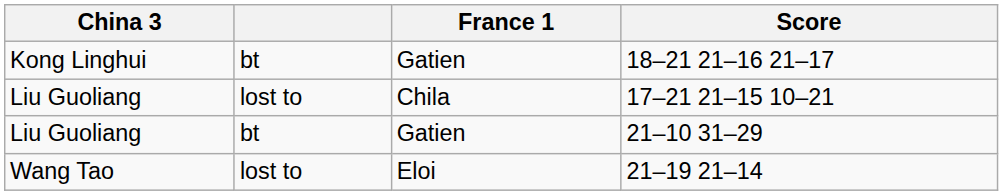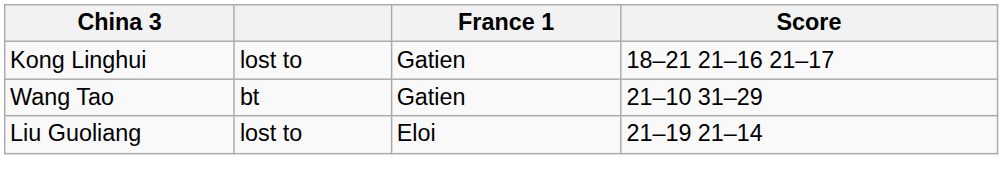 <table class="wikitable">
 <tr>
 <th width=150> China 3</th>
 <th width=100></th>
 <th width=150> France 1</th>
 <th width=250>Score</th>
 </tr>
 <tr>
 <td>Kong Linghui</td>
-<td>bt</td>
+<td>lost to</td>
 <td>Gatien</td>
 <td>18–21 21–16 21–17</td>
 </tr>
 <tr>
-<td>Liu Guoliang</td>
-<td>lost to</td>
-<td>Chila</td>
-<td>17–21 21–15 10–21</td>
-</tr>
-<tr>
-<td>Liu Guoliang</td>
+<td>Wang Tao</td>
 <td>bt</td>
 <td>Gatien</td>
 <td>21–10 31–29</td>
 </tr>
 <tr>
-<td>Wang Tao</td>
+<td>Liu Guoliang</td>
 <td>lost to</td>
 <td>Eloi</td>
 <td>21–19 21–14</td>
 </tr>
 </table>
